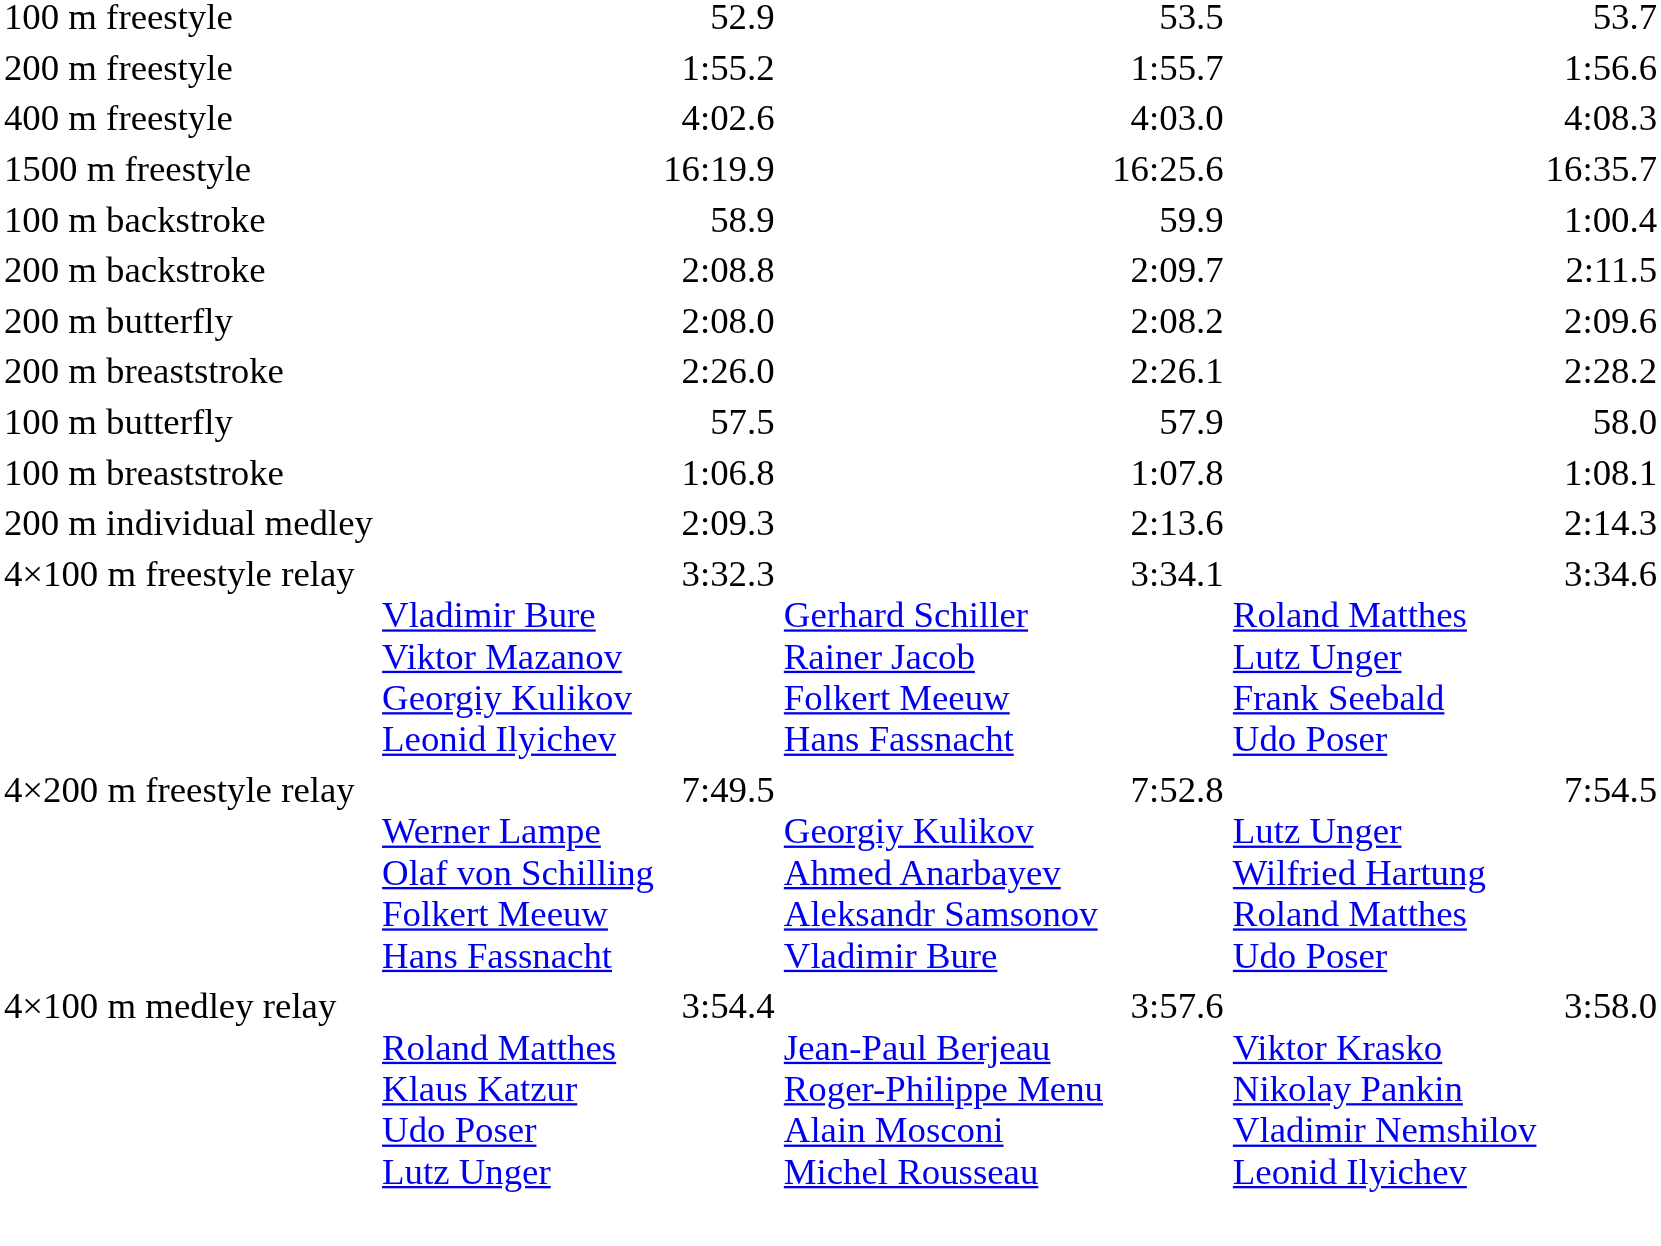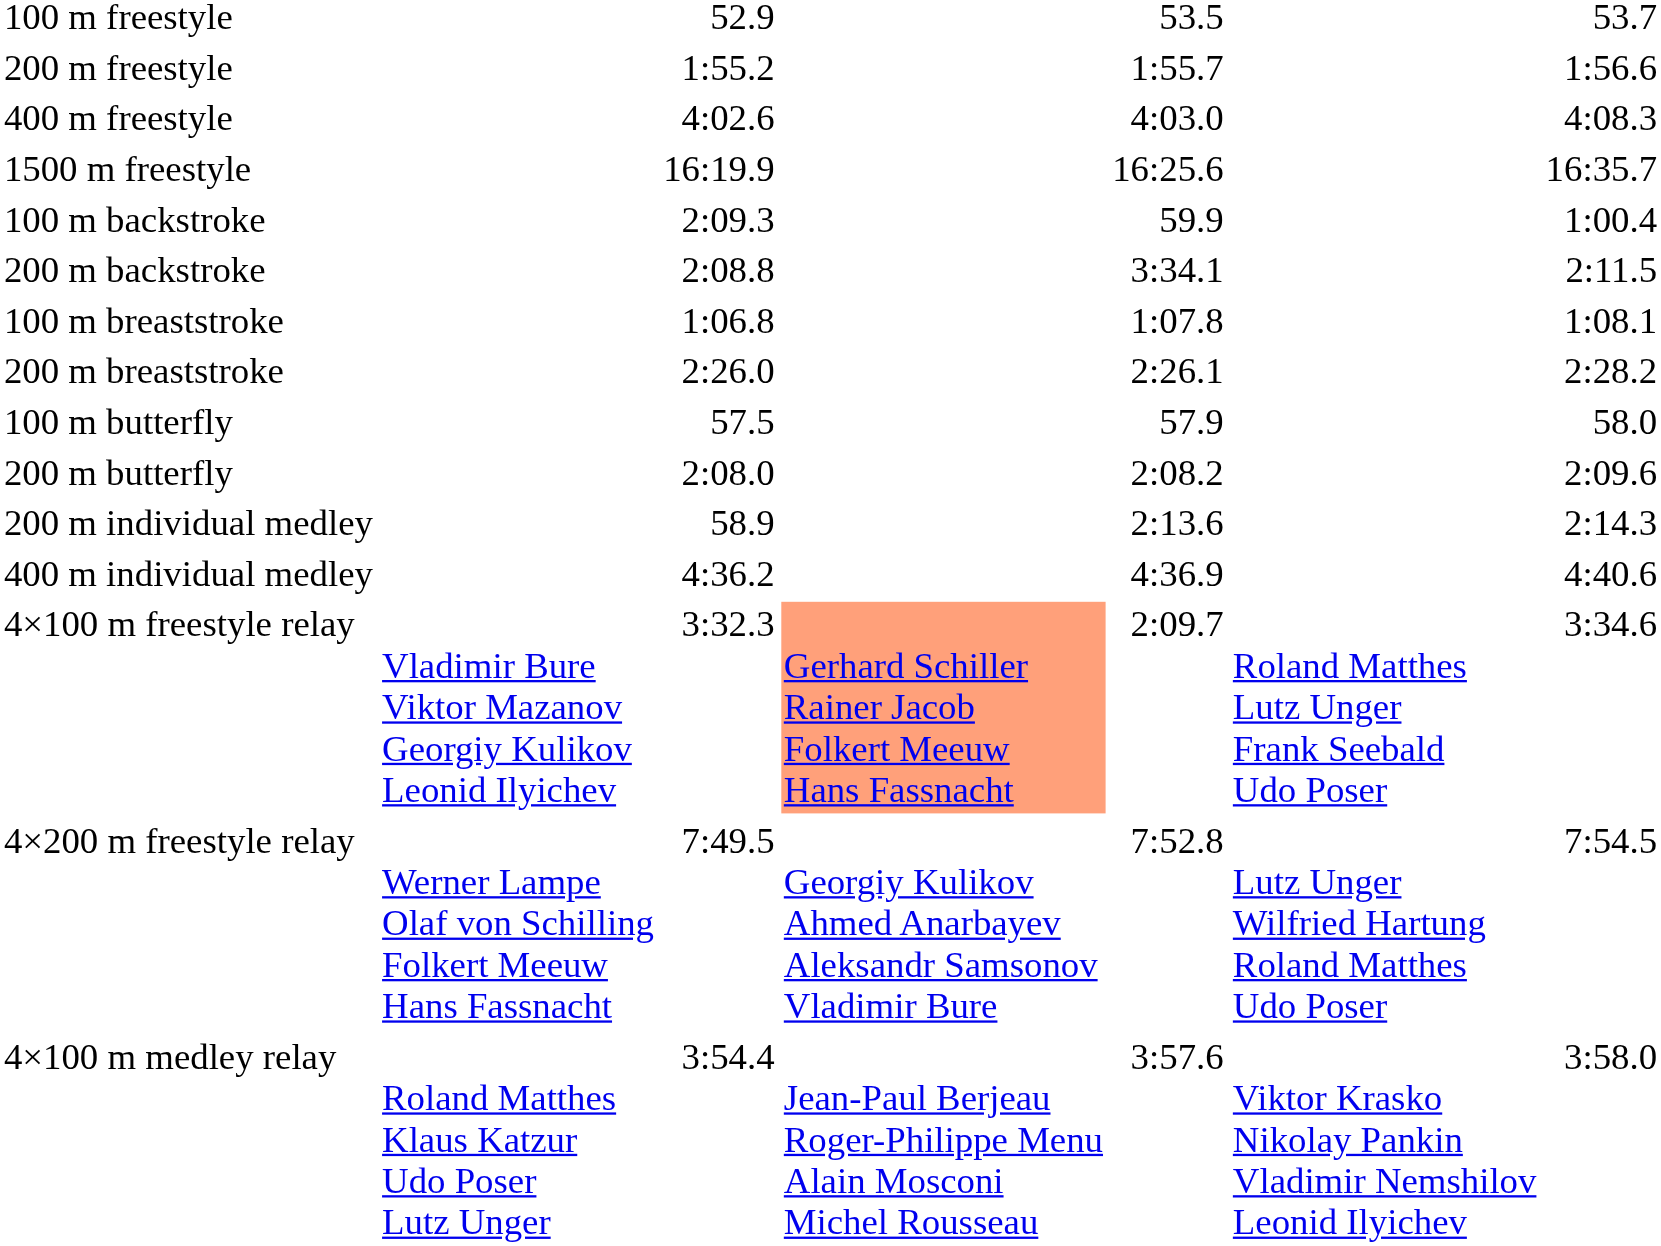 <table>
 <tr valign=top>
 <td>100 m freestyle</td>
 <td></td>
 <td align=right>52.9</td>
 <td></td>
 <td align=right>53.5</td>
 <td></td>
 <td align=right>53.7</td>
 </tr>
 <tr valign=top>
 <td>200 m freestyle</td>
 <td></td>
 <td align=right>1:55.2</td>
 <td></td>
 <td align=right>1:55.7</td>
 <td></td>
 <td align=right>1:56.6</td>
 </tr>
 <tr valign=top>
 <td>400 m freestyle</td>
 <td></td>
 <td align=right>4:02.6</td>
 <td></td>
 <td align=right>4:03.0</td>
 <td></td>
 <td align=right>4:08.3</td>
 </tr>
 <tr valign=top>
 <td>1500 m freestyle</td>
 <td></td>
 <td align=right>16:19.9</td>
 <td></td>
 <td align=right>16:25.6</td>
 <td></td>
 <td align=right>16:35.7</td>
 </tr>
 <tr valign=top>
 <td>100 m backstroke</td>
 <td></td>
-<td align=right>58.9</td>
+<td align=right>2:09.3</td>
 <td></td>
 <td align=right>59.9</td>
 <td></td>
 <td align=right>1:00.4</td>
 </tr>
 <tr valign=top>
 <td>200 m backstroke</td>
 <td></td>
 <td align=right>2:08.8</td>
 <td></td>
-<td align=right>2:09.7</td>
+<td align=right>3:34.1</td>
 <td></td>
 <td align=right>2:11.5</td>
 </tr>
 <tr valign=top>
-<td>200 m butterfly</td>
+<td>100 m breaststroke</td>
 <td></td>
-<td align=right>2:08.0</td>
+<td align=right>1:06.8</td>
 <td></td>
-<td align=right>2:08.2</td>
+<td align=right>1:07.8</td>
 <td></td>
-<td align=right>2:09.6</td>
+<td align=right>1:08.1</td>
 </tr>
 <tr valign=top>
 <td>200 m breaststroke</td>
 <td></td>
 <td align=right>2:26.0</td>
 <td></td>
 <td align=right>2:26.1</td>
 <td></td>
 <td align=right>2:28.2</td>
 </tr>
 <tr valign=top>
 <td>100 m butterfly</td>
 <td></td>
 <td align=right>57.5</td>
 <td></td>
 <td align=right>57.9</td>
 <td></td>
 <td align=right>58.0</td>
 </tr>
 <tr valign=top>
-<td>100 m breaststroke</td>
+<td>200 m butterfly</td>
 <td></td>
-<td align=right>1:06.8</td>
+<td align=right>2:08.0</td>
 <td></td>
-<td align=right>1:07.8</td>
+<td align=right>2:08.2</td>
 <td></td>
-<td align=right>1:08.1</td>
+<td align=right>2:09.6</td>
 </tr>
 <tr valign=top>
 <td>200 m individual medley</td>
 <td></td>
-<td align=right>2:09.3</td>
+<td align=right>58.9</td>
 <td></td>
 <td align=right>2:13.6</td>
 <td></td>
 <td align=right>2:14.3</td>
 </tr>
 <tr valign=top>
+<td>400 m individual medley</td>
+<td></td>
+<td align=right>4:36.2</td>
+<td></td>
+<td align=right>4:36.9</td>
+<td></td>
+<td align=right>4:40.6</td>
+</tr>
+<tr valign=top>
 <td>4×100 m freestyle relay</td>
 <td><br><a href='#'>Vladimir Bure</a><br><a href='#'>Viktor Mazanov</a><br><a href='#'>Georgiy Kulikov</a><br><a href='#'>Leonid Ilyichev</a></td>
 <td align=right>3:32.3</td>
-<td><br><a href='#'>Gerhard Schiller</a><br><a href='#'>Rainer Jacob</a><br><a href='#'>Folkert Meeuw</a><br><a href='#'>Hans Fassnacht</a></td>
-<td align=right>3:34.1</td>
+<td style="background: lightsalmon;"><br><a href='#'>Gerhard Schiller</a><br><a href='#'>Rainer Jacob</a><br><a href='#'>Folkert Meeuw</a><br><a href='#'>Hans Fassnacht</a></td>
+<td align=right>2:09.7</td>
 <td><br><a href='#'>Roland Matthes</a><br><a href='#'>Lutz Unger</a><br><a href='#'>Frank Seebald</a><br><a href='#'>Udo Poser</a></td>
 <td align=right>3:34.6</td>
 </tr>
 <tr valign=top>
 <td>4×200 m freestyle relay</td>
 <td><br><a href='#'>Werner Lampe</a><br><a href='#'>Olaf von Schilling</a><br><a href='#'>Folkert Meeuw</a><br><a href='#'>Hans Fassnacht</a></td>
 <td align=right>7:49.5</td>
 <td><br><a href='#'>Georgiy Kulikov</a><br><a href='#'>Ahmed Anarbayev</a><br><a href='#'>Aleksandr Samsonov</a><br><a href='#'>Vladimir Bure</a></td>
 <td align=right>7:52.8</td>
 <td><br><a href='#'>Lutz Unger</a><br><a href='#'>Wilfried Hartung</a><br><a href='#'>Roland Matthes</a><br><a href='#'>Udo Poser</a></td>
 <td align=right>7:54.5</td>
 </tr>
 <tr valign=top>
 <td>4×100 m medley relay</td>
 <td><br><a href='#'>Roland Matthes</a><br><a href='#'>Klaus Katzur</a><br><a href='#'>Udo Poser</a><br><a href='#'>Lutz Unger</a></td>
 <td align=right>3:54.4</td>
 <td><br><a href='#'>Jean-Paul Berjeau</a><br><a href='#'>Roger-Philippe Menu</a><br><a href='#'>Alain Mosconi</a><br><a href='#'>Michel Rousseau</a></td>
 <td align=right>3:57.6</td>
 <td><br><a href='#'>Viktor Krasko</a><br><a href='#'>Nikolay Pankin</a><br><a href='#'>Vladimir Nemshilov</a><br><a href='#'>Leonid Ilyichev</a></td>
 <td align=right>3:58.0</td>
 </tr>
 </table>
